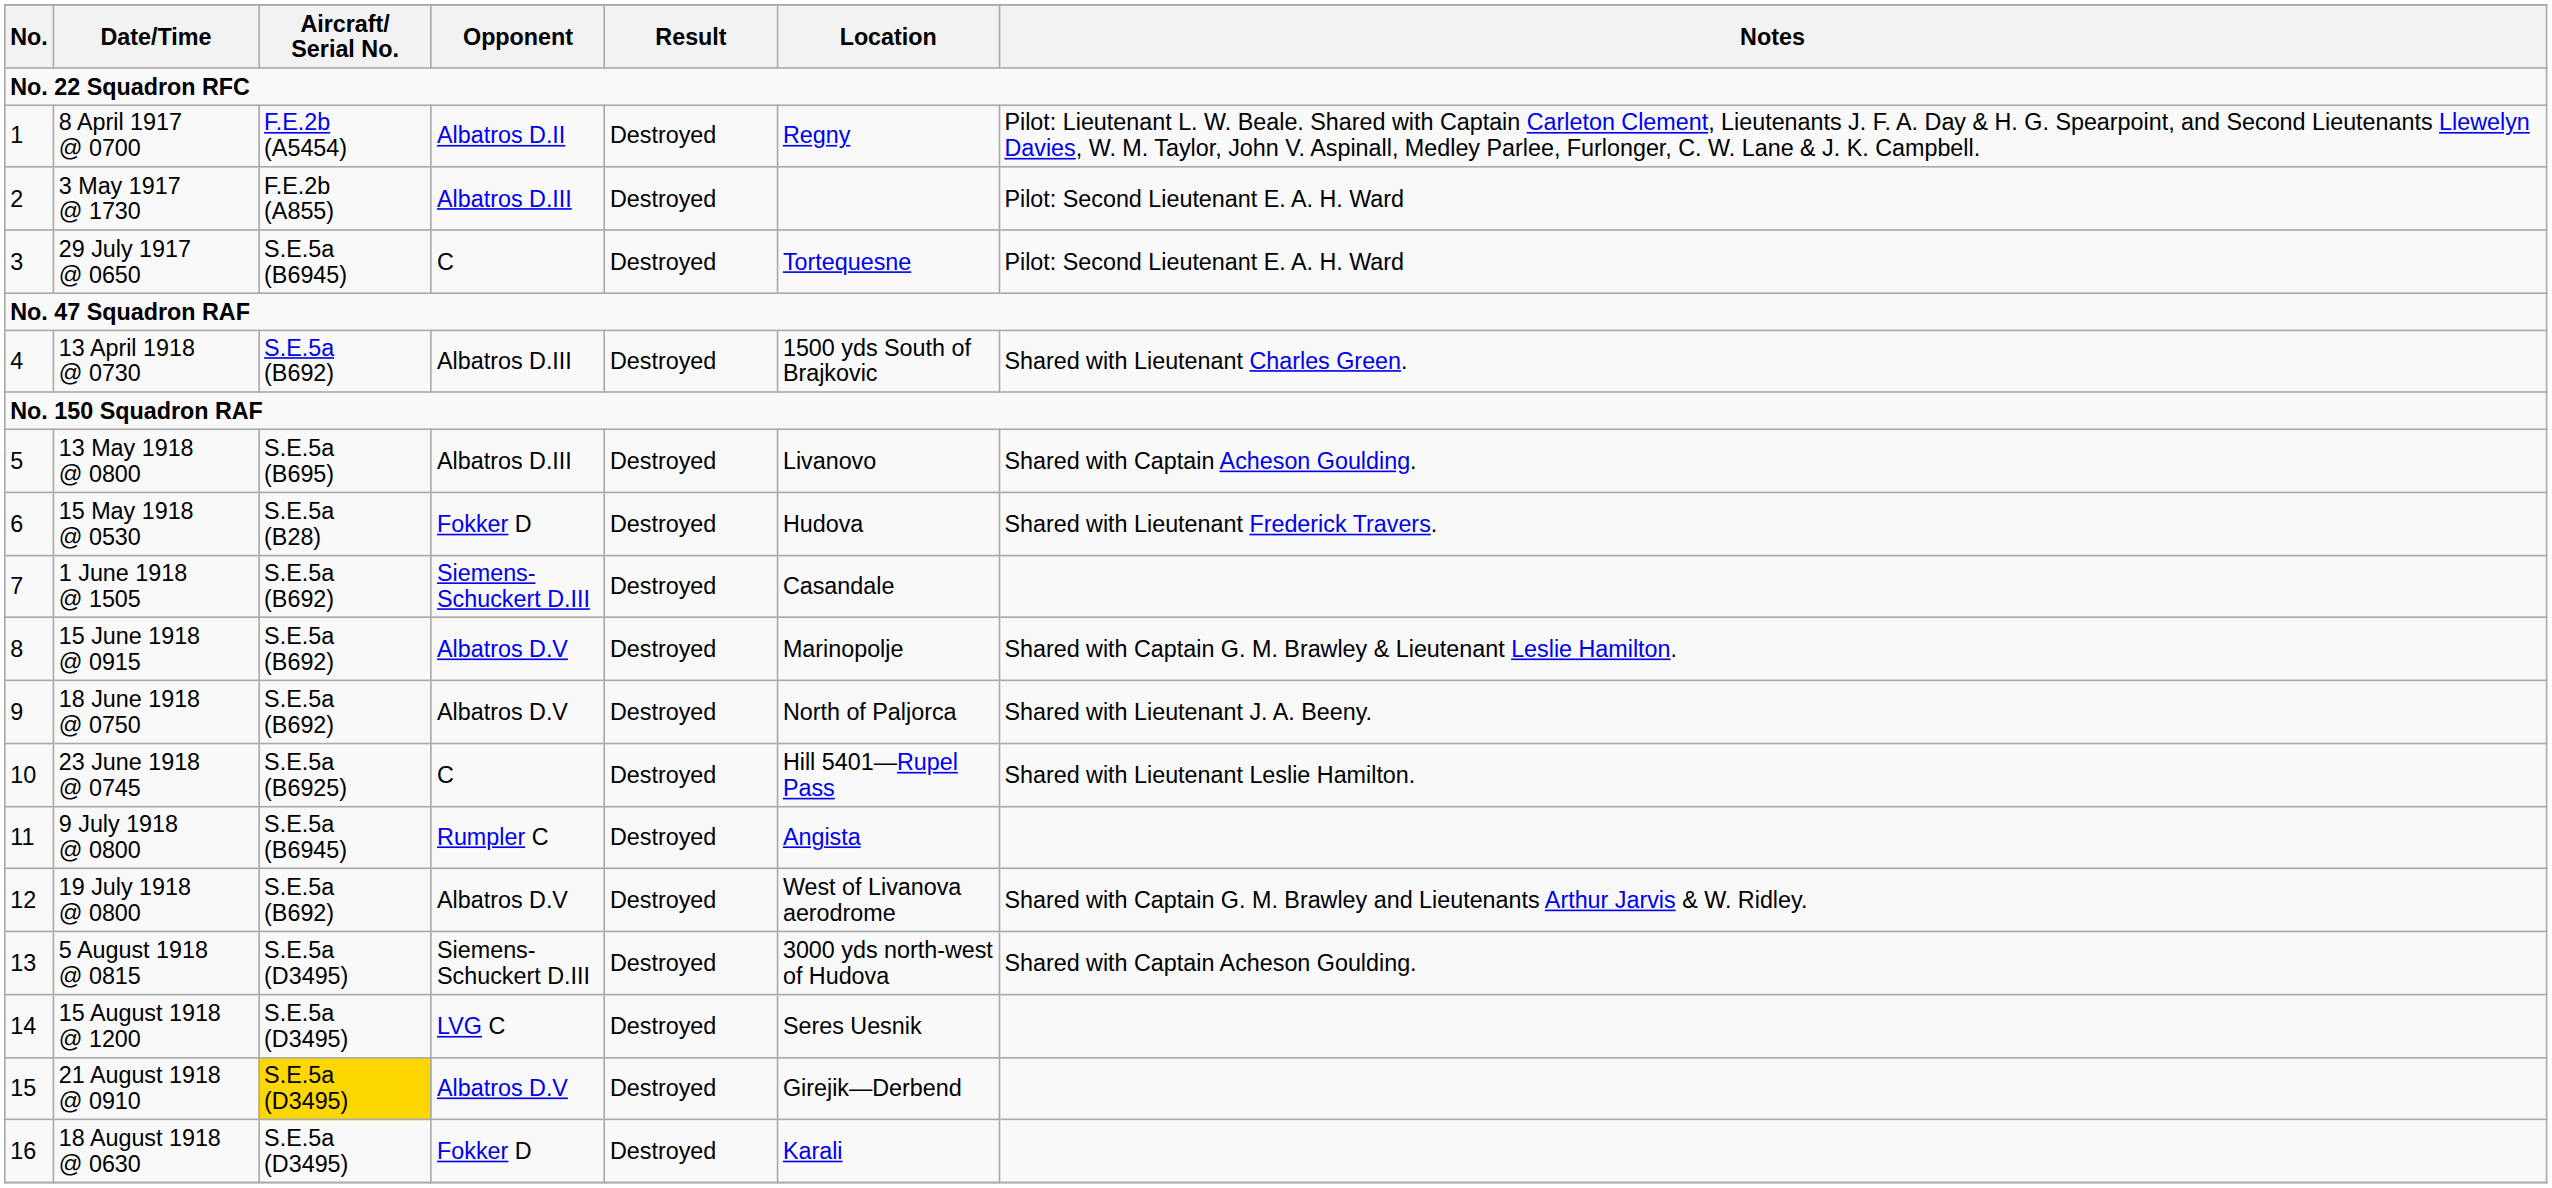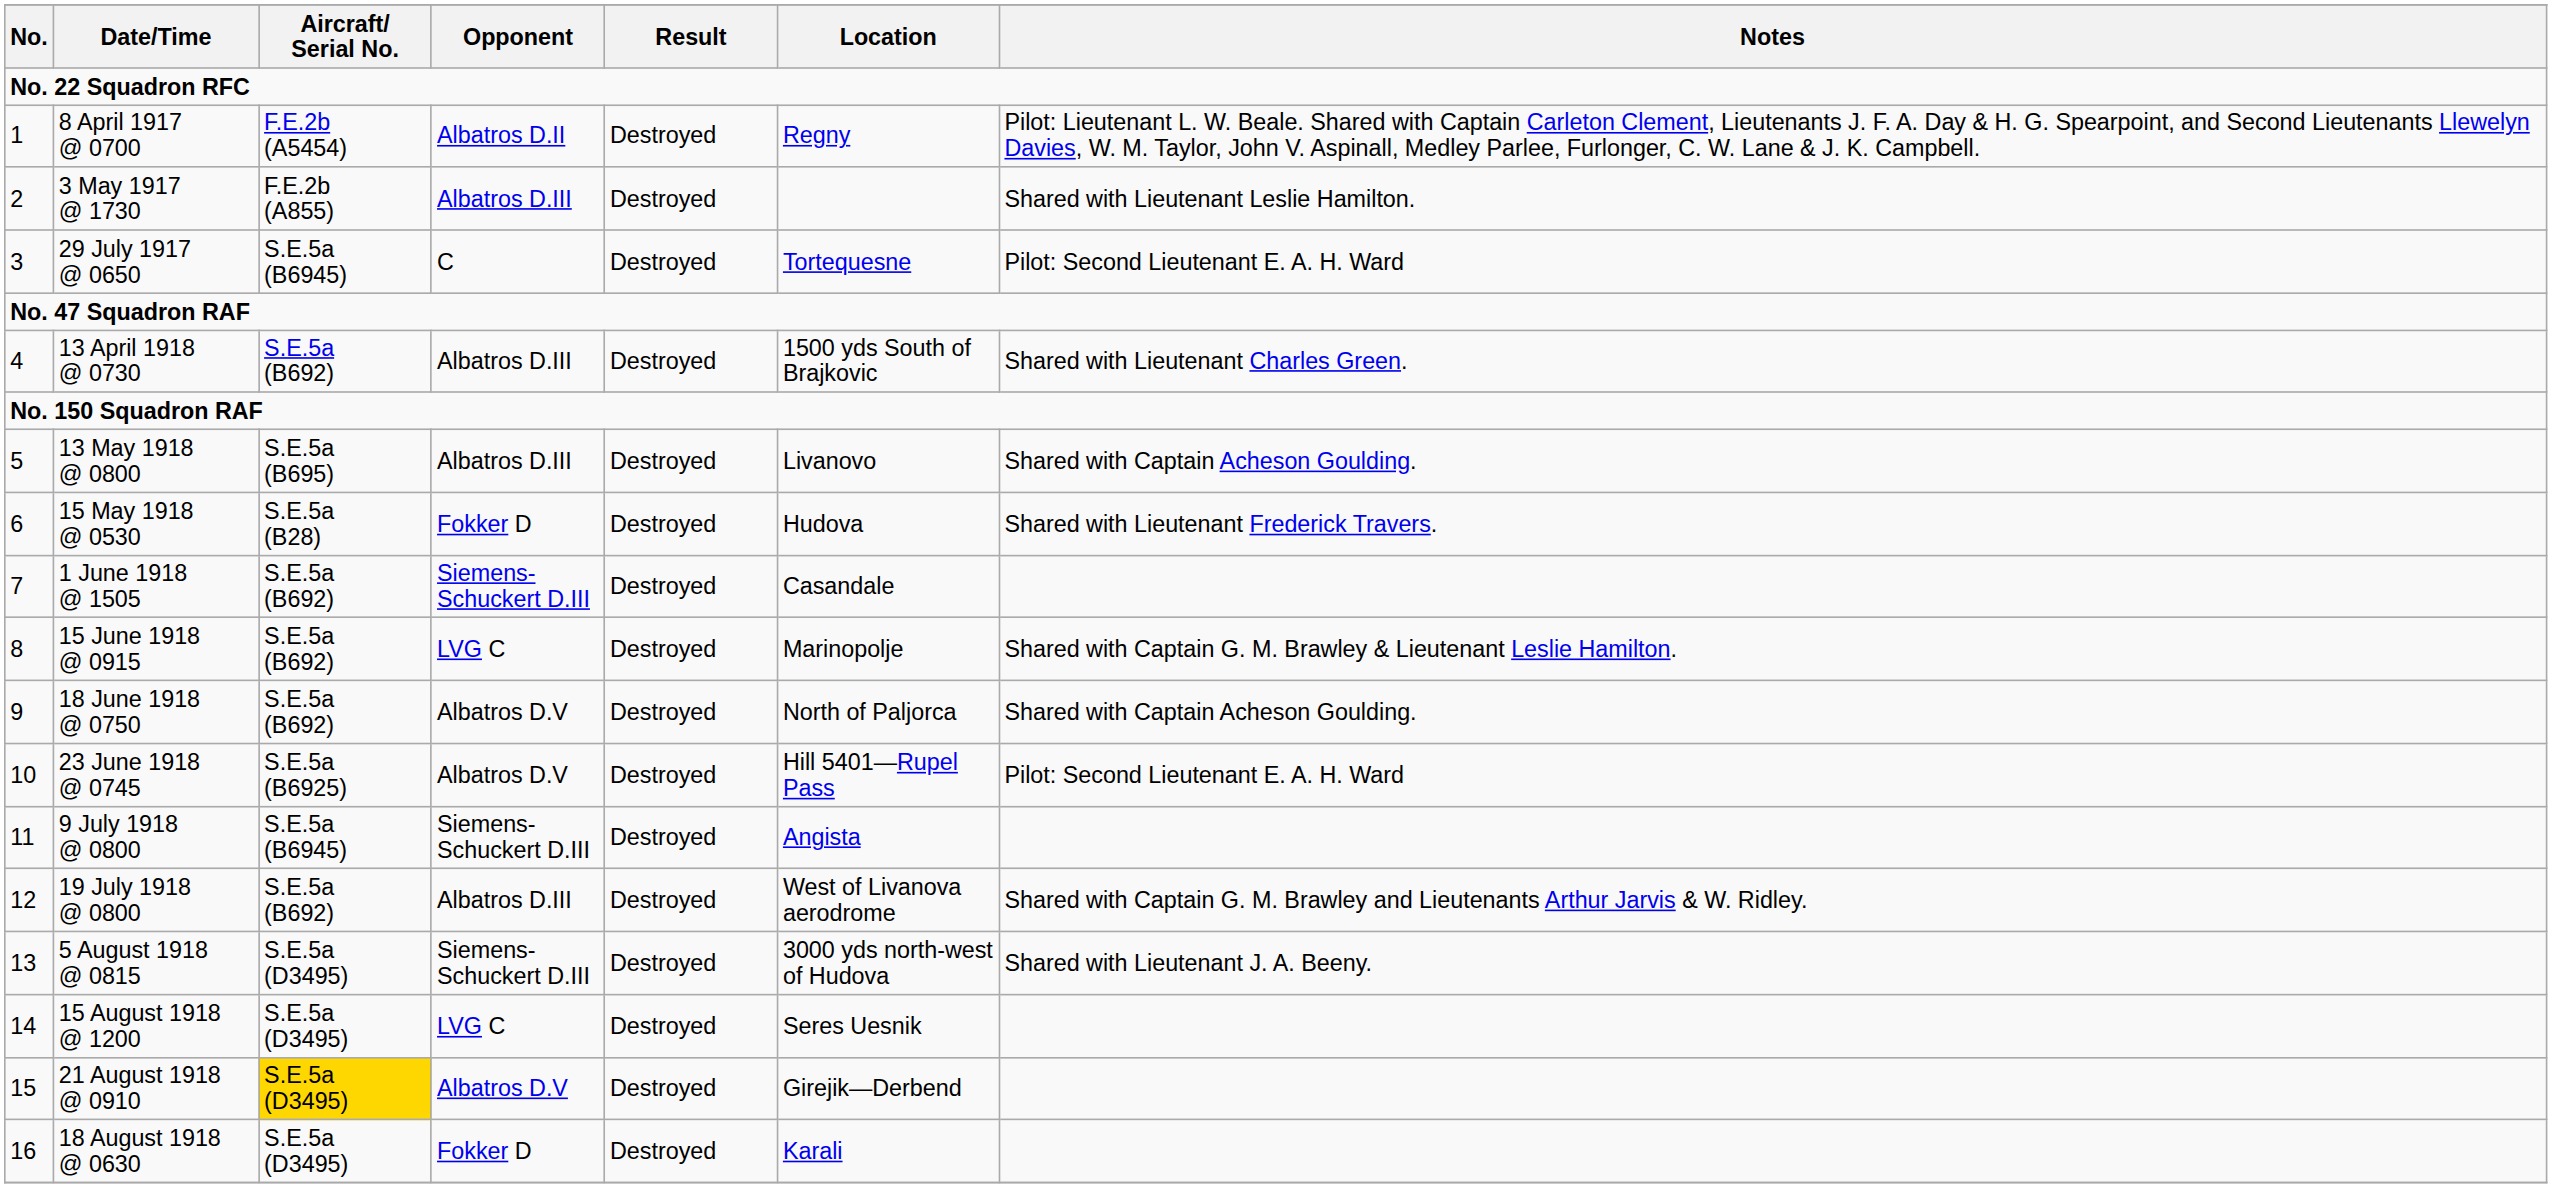 <table class="wikitable" style="font-size:90%;">
 <tr>
 </tr>
 <tr>
 <th>No.</th>
 <th width="120">Date/Time</th>
 <th width="100">Aircraft/<br>Serial No.</th>
 <th width="100">Opponent</th>
 <th width="100">Result</th>
 <th width="130">Location</th>
 <th>Notes</th>
 </tr>
 <tr>
 <td colspan="7"><strong>No. 22 Squadron RFC</strong></td>
 </tr>
 <tr>
 <td>1</td>
 <td>8 April 1917<br>@ 0700</td>
 <td><a href='#'>F.E.2b</a><br>(A5454)</td>
 <td><a href='#'>Albatros D.II</a></td>
 <td>Destroyed</td>
 <td><a href='#'>Regny</a></td>
 <td>Pilot: Lieutenant L. W. Beale. Shared with Captain <a href='#'>Carleton Clement</a>, Lieutenants J. F. A. Day & H. G. Spearpoint, and Second Lieutenants <a href='#'>Llewelyn Davies</a>, W. M. Taylor, John V. Aspinall, Medley Parlee, Furlonger, C. W. Lane & J. K. Campbell.</td>
 </tr>
 <tr>
 <td>2</td>
 <td>3 May 1917<br>@ 1730</td>
 <td>F.E.2b<br>(A855)</td>
 <td><a href='#'>Albatros D.III</a></td>
 <td>Destroyed</td>
 <td></td>
-<td>Pilot: Second Lieutenant E. A. H. Ward</td>
+<td>Shared with Lieutenant Leslie Hamilton.</td>
 </tr>
 <tr>
 <td>3</td>
 <td>29 July 1917<br>@ 0650</td>
 <td>S.E.5a<br>(B6945)</td>
 <td>C</td>
 <td>Destroyed</td>
 <td><a href='#'>Tortequesne</a></td>
 <td>Pilot: Second Lieutenant E. A. H. Ward</td>
 </tr>
 <tr>
 <td colspan="7"><strong>No. 47 Squadron RAF</strong></td>
 </tr>
 <tr>
 <td>4</td>
 <td>13 April 1918<br>@ 0730</td>
 <td><a href='#'>S.E.5a</a><br>(B692)</td>
 <td>Albatros D.III</td>
 <td>Destroyed</td>
 <td>1500 yds South of Brajkovic</td>
 <td>Shared with Lieutenant <a href='#'>Charles Green</a>.</td>
 </tr>
 <tr>
 <td colspan="7"><strong>No. 150 Squadron RAF</strong></td>
 </tr>
 <tr>
 <td>5</td>
 <td>13 May 1918<br>@ 0800</td>
 <td>S.E.5a<br>(B695)</td>
 <td>Albatros D.III</td>
 <td>Destroyed</td>
 <td>Livanovo</td>
 <td>Shared with Captain <a href='#'>Acheson Goulding</a>.</td>
 </tr>
 <tr>
 <td>6</td>
 <td>15 May 1918<br>@ 0530</td>
 <td>S.E.5a<br>(B28)</td>
 <td><a href='#'>Fokker</a> D</td>
 <td>Destroyed</td>
 <td>Hudova</td>
 <td>Shared with Lieutenant <a href='#'>Frederick Travers</a>.</td>
 </tr>
 <tr>
 <td>7</td>
 <td>1 June 1918<br>@ 1505</td>
 <td>S.E.5a<br>(B692)</td>
 <td><a href='#'>Siemens-Schuckert D.III</a></td>
 <td>Destroyed</td>
 <td>Casandale</td>
 <td></td>
 </tr>
 <tr>
 <td>8</td>
 <td>15 June 1918<br>@ 0915</td>
 <td>S.E.5a<br>(B692)</td>
-<td><a href='#'>Albatros D.V</a></td>
+<td><a href='#'>LVG</a> C</td>
 <td>Destroyed</td>
 <td>Marinopolje</td>
 <td>Shared with Captain G. M. Brawley & Lieutenant <a href='#'>Leslie Hamilton</a>.</td>
 </tr>
 <tr>
 <td>9</td>
 <td>18 June 1918<br>@ 0750</td>
 <td>S.E.5a<br>(B692)</td>
 <td>Albatros D.V</td>
 <td>Destroyed</td>
 <td>North of Paljorca</td>
-<td>Shared with Lieutenant J. A. Beeny.</td>
+<td>Shared with Captain Acheson Goulding.</td>
 </tr>
 <tr>
 <td>10</td>
 <td>23 June 1918<br>@ 0745</td>
 <td>S.E.5a<br>(B6925)</td>
-<td>C</td>
+<td>Albatros D.V</td>
 <td>Destroyed</td>
 <td>Hill 5401—<a href='#'>Rupel Pass</a></td>
-<td>Shared with Lieutenant Leslie Hamilton.</td>
+<td>Pilot: Second Lieutenant E. A. H. Ward</td>
 </tr>
 <tr>
 <td>11</td>
 <td>9 July 1918<br>@ 0800</td>
 <td>S.E.5a<br>(B6945)</td>
-<td><a href='#'>Rumpler</a> C</td>
+<td>Siemens-Schuckert D.III</td>
 <td>Destroyed</td>
 <td><a href='#'>Angista</a></td>
 <td></td>
 </tr>
 <tr>
 <td>12</td>
 <td>19 July 1918<br>@ 0800</td>
 <td>S.E.5a<br>(B692)</td>
-<td>Albatros D.V</td>
+<td>Albatros D.III</td>
 <td>Destroyed</td>
 <td>West of Livanova aerodrome</td>
 <td>Shared with Captain G. M. Brawley and Lieutenants <a href='#'>Arthur Jarvis</a> & W. Ridley.</td>
 </tr>
 <tr>
 <td>13</td>
 <td>5 August 1918<br>@ 0815</td>
 <td>S.E.5a<br>(D3495)</td>
 <td>Siemens-Schuckert D.III</td>
 <td>Destroyed</td>
 <td>3000 yds north-west of Hudova</td>
-<td>Shared with Captain Acheson Goulding.</td>
+<td>Shared with Lieutenant J. A. Beeny.</td>
 </tr>
 <tr>
 <td>14</td>
 <td>15 August 1918<br>@ 1200</td>
 <td>S.E.5a<br>(D3495)</td>
 <td><a href='#'>LVG</a> C</td>
 <td>Destroyed</td>
 <td>Seres Uesnik</td>
 <td></td>
 </tr>
 <tr>
 <td>15</td>
 <td>21 August 1918<br>@ 0910</td>
 <td style="background: gold;">S.E.5a<br>(D3495)</td>
 <td><a href='#'>Albatros D.V</a></td>
 <td>Destroyed</td>
 <td>Girejik—Derbend</td>
 <td></td>
 </tr>
 <tr>
 <td>16</td>
 <td>18 August 1918<br>@ 0630</td>
 <td>S.E.5a<br>(D3495)</td>
 <td><a href='#'>Fokker</a> D</td>
 <td>Destroyed</td>
 <td><a href='#'>Karali</a></td>
 <td></td>
 </tr>
 <tr>
 </tr>
 </table>
